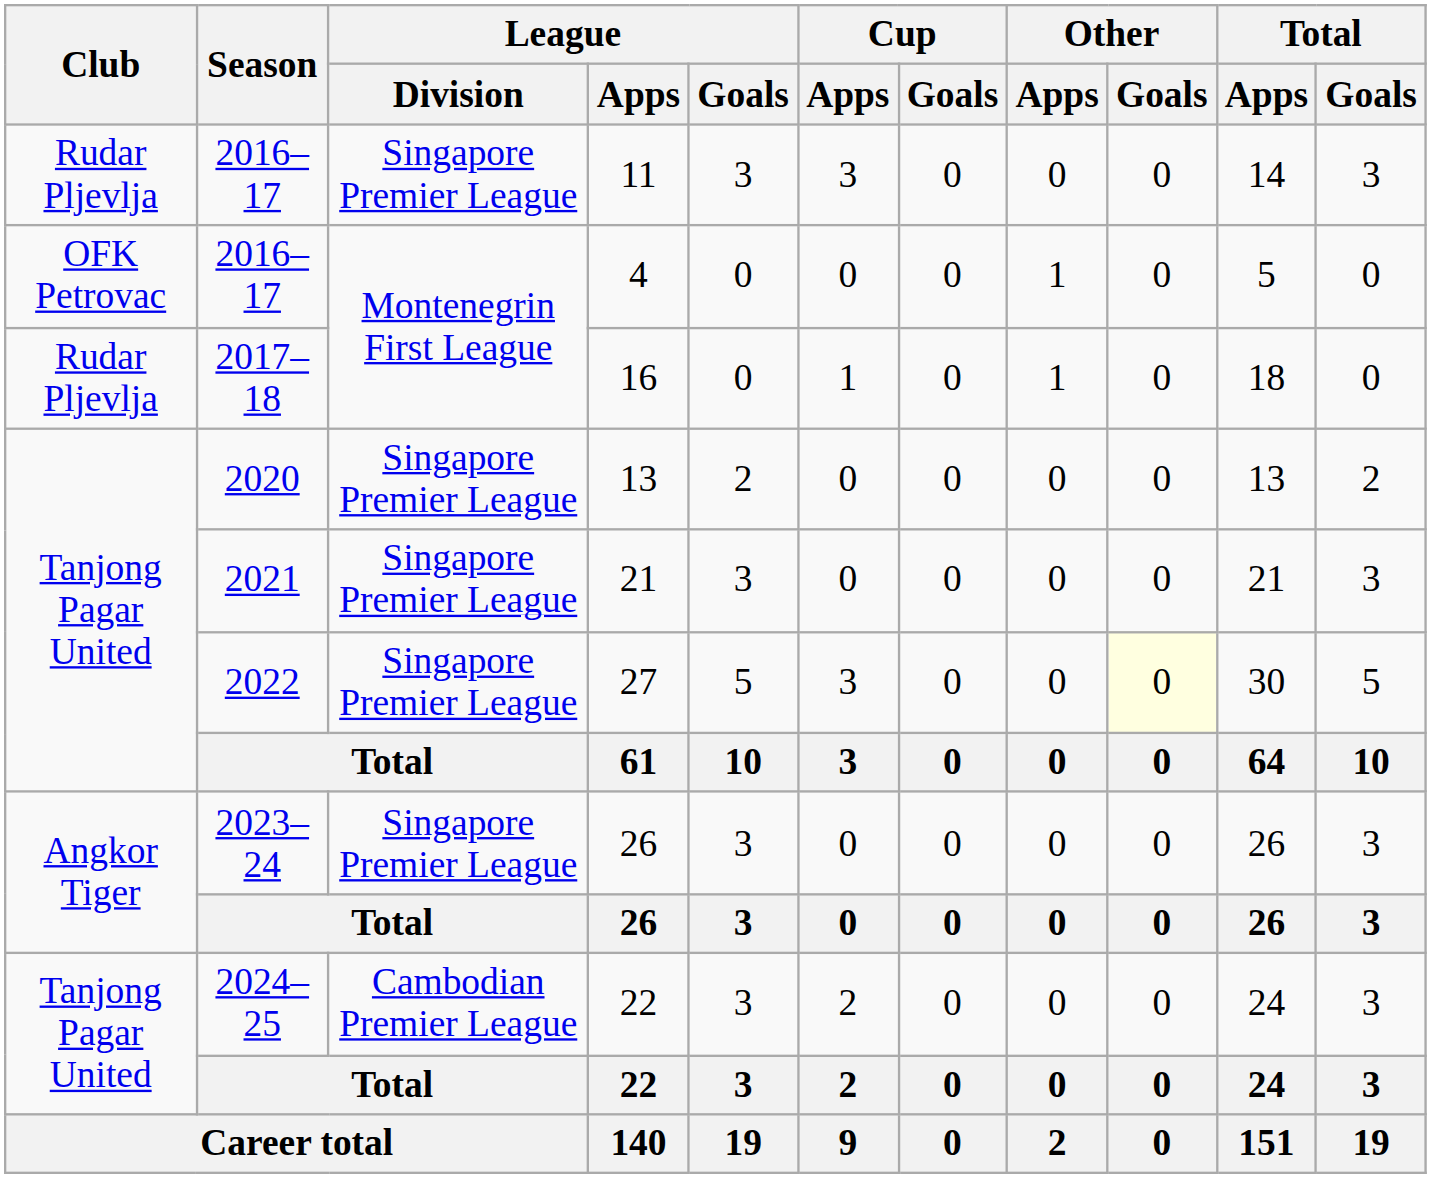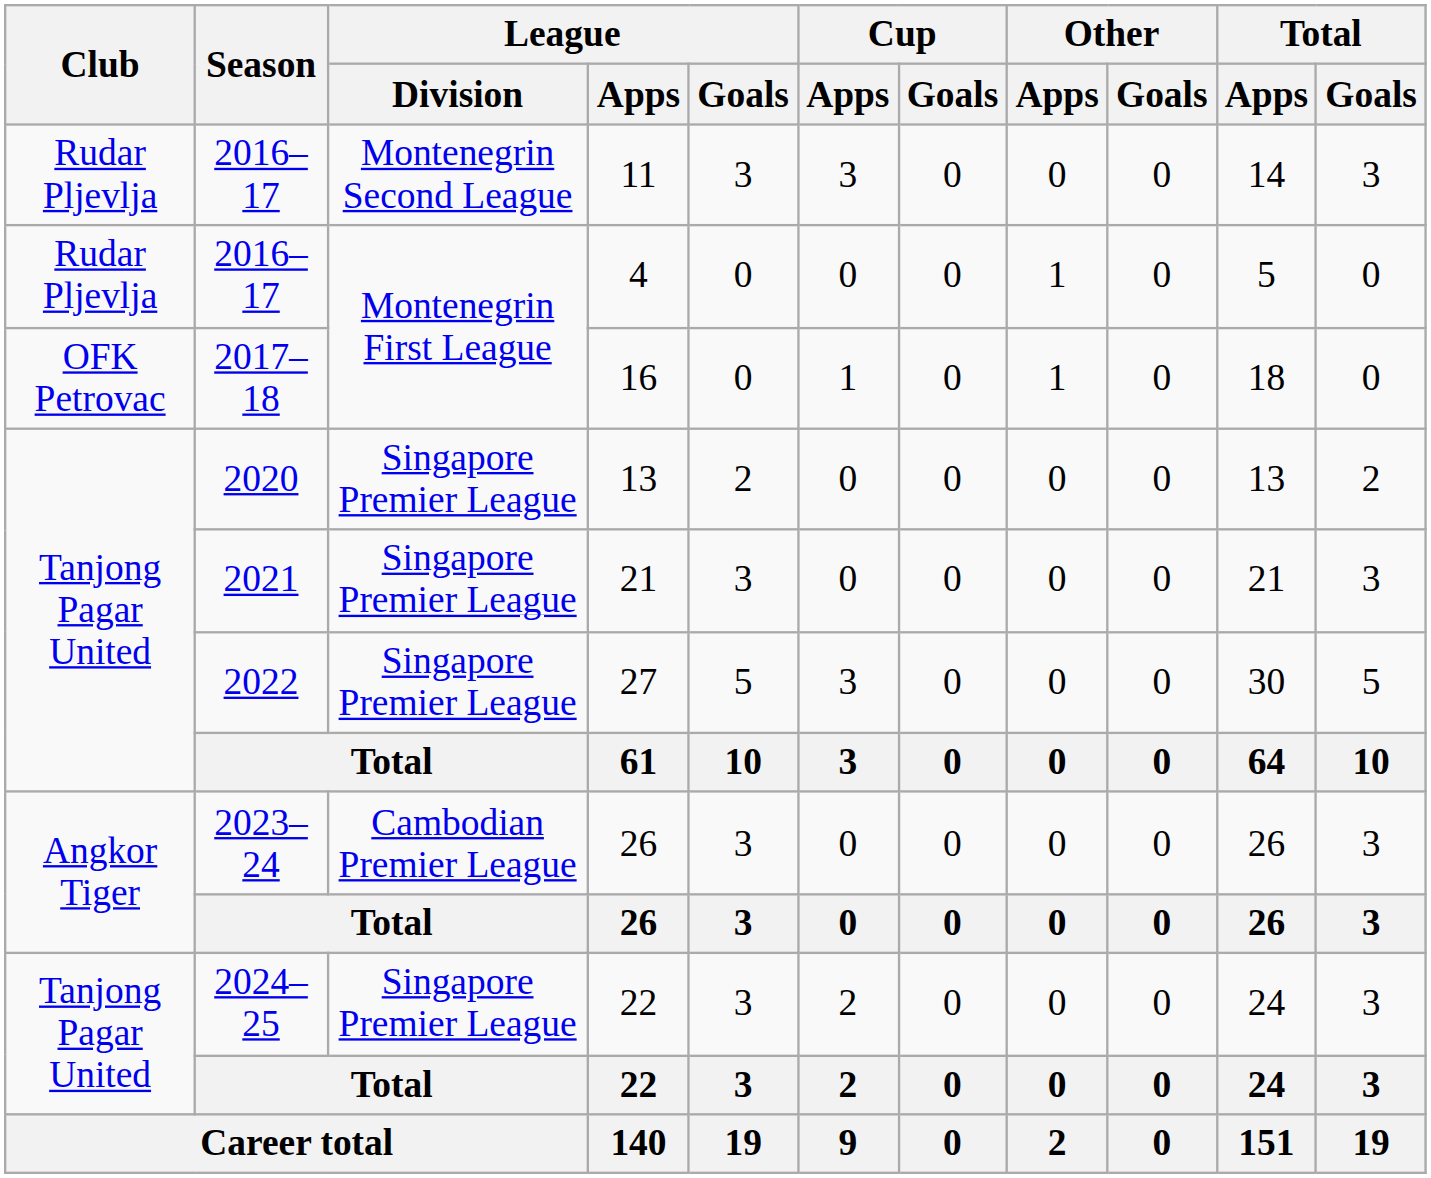 <table class="wikitable" style="text-align: center">
 <tr>
 <th rowspan="2">Club</th>
 <th rowspan="2">Season</th>
 <th colspan="3">League</th>
 <th colspan="2">Cup</th>
 <th colspan="2">Other</th>
 <th colspan="2">Total</th>
 </tr>
 <tr>
 <th>Division</th>
 <th>Apps</th>
 <th>Goals</th>
 <th>Apps</th>
 <th>Goals</th>
 <th>Apps</th>
 <th>Goals</th>
 <th>Apps</th>
 <th>Goals</th>
 </tr>
 <tr>
 <td><a href='#'>Rudar Pljevlja</a></td>
 <td><a href='#'>2016–17</a></td>
-<td><a href='#'>Singapore Premier League</a></td>
+<td><a href='#'>Montenegrin Second League</a></td>
 <td>11</td>
 <td>3</td>
 <td>3</td>
 <td>0</td>
 <td>0</td>
 <td>0</td>
 <td>14</td>
 <td>3</td>
 </tr>
 <tr>
-<td><a href='#'>OFK Petrovac</a></td>
+<td><a href='#'>Rudar Pljevlja</a></td>
 <td><a href='#'>2016–17</a></td>
 <td rowspan="2"><a href='#'>Montenegrin First League</a></td>
 <td>4</td>
 <td>0</td>
 <td>0</td>
 <td>0</td>
 <td>1</td>
 <td>0</td>
 <td>5</td>
 <td>0</td>
 </tr>
 <tr>
-<td><a href='#'>Rudar Pljevlja</a></td>
+<td><a href='#'>OFK Petrovac</a></td>
 <td><a href='#'>2017–18</a></td>
 <td>16</td>
 <td>0</td>
 <td>1</td>
 <td>0</td>
 <td>1</td>
 <td>0</td>
 <td>18</td>
 <td>0</td>
 </tr>
 <tr>
 <td rowspan="4"><a href='#'>Tanjong Pagar United</a></td>
 <td><a href='#'>2020</a></td>
 <td><a href='#'>Singapore Premier League</a></td>
 <td>13</td>
 <td>2</td>
 <td>0</td>
 <td>0</td>
 <td>0</td>
 <td>0</td>
 <td>13</td>
 <td>2</td>
 </tr>
 <tr>
 <td><a href='#'>2021</a></td>
 <td><a href='#'>Singapore Premier League</a></td>
 <td>21</td>
 <td>3</td>
 <td>0</td>
 <td>0</td>
 <td>0</td>
 <td>0</td>
 <td>21</td>
 <td>3</td>
 </tr>
 <tr>
 <td><a href='#'>2022</a></td>
 <td><a href='#'>Singapore Premier League</a></td>
 <td>27</td>
 <td>5</td>
 <td>3</td>
 <td>0</td>
 <td>0</td>
-<td style="background: lightyellow;">0</td>
+<td>0</td>
 <td>30</td>
 <td>5</td>
 </tr>
 <tr>
 <th colspan=2>Total</th>
 <th>61</th>
 <th>10</th>
 <th>3</th>
 <th>0</th>
 <th>0</th>
 <th>0</th>
 <th>64</th>
 <th>10</th>
 </tr>
 <tr>
 <td rowspan="2"><a href='#'>Angkor Tiger</a></td>
 <td><a href='#'>2023–24</a></td>
-<td><a href='#'>Singapore Premier League</a></td>
+<td><a href='#'>Cambodian Premier League</a></td>
 <td>26</td>
 <td>3</td>
 <td>0</td>
 <td>0</td>
 <td>0</td>
 <td>0</td>
 <td>26</td>
 <td>3</td>
 </tr>
 <tr>
 <th colspan=2>Total</th>
 <th>26</th>
 <th>3</th>
 <th>0</th>
 <th>0</th>
 <th>0</th>
 <th>0</th>
 <th>26</th>
 <th>3</th>
 </tr>
 <tr>
 <td rowspan="2"><a href='#'>Tanjong Pagar United</a></td>
 <td><a href='#'>2024–25</a></td>
-<td><a href='#'>Cambodian Premier League</a></td>
+<td><a href='#'>Singapore Premier League</a></td>
 <td>22</td>
 <td>3</td>
 <td>2</td>
 <td>0</td>
 <td>0</td>
 <td>0</td>
 <td>24</td>
 <td>3</td>
 </tr>
 <tr>
 <th colspan=2>Total</th>
 <th>22</th>
 <th>3</th>
 <th>2</th>
 <th>0</th>
 <th>0</th>
 <th>0</th>
 <th>24</th>
 <th>3</th>
 </tr>
 <tr>
 <th colspan=3>Career total</th>
 <th>140</th>
 <th>19</th>
 <th>9</th>
 <th>0</th>
 <th>2</th>
 <th>0</th>
 <th>151</th>
 <th>19</th>
 </tr>
 </table>
